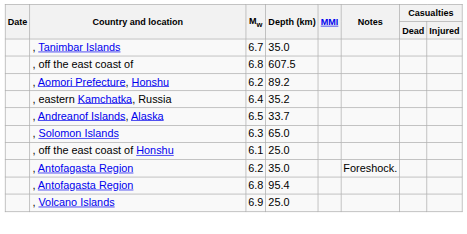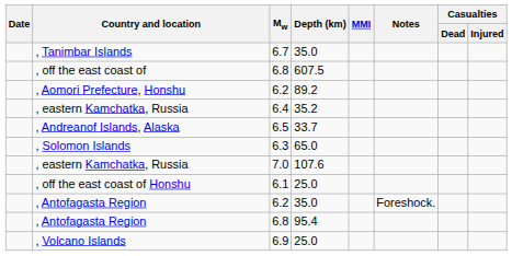 <table class="wikitable sortable sort-under" style="border:1px black; margin-left:1em;">
 <tr>
 <th rowspan="2"><small>Date</small></th>
 <th rowspan="2" style="width: 310px"><small>Country and location</small></th>
 <th rowspan="2"><small>M<sub>w</sub></small></th>
 <th rowspan="2"><small>Depth (km)</small></th>
 <th rowspan="2"><small><a href='#'>MMI</a></small></th>
 <th rowspan="2" class="unsortable"><small>Notes</small></th>
 <th colspan="2"><small>Casualties</small></th>
 </tr>
 <tr>
 <th><small>Dead</small></th>
 <th><small>Injured</small></th>
 </tr>
 <tr>
 <td></td>
 <td>, <a href='#'>Tanimbar Islands</a></td>
 <td>6.7</td>
 <td>35.0</td>
 <td></td>
 <td></td>
 <td></td>
 <td></td>
 </tr>
 <tr>
 <td></td>
 <td>, off the east coast of</td>
 <td>6.8</td>
 <td>607.5</td>
 <td></td>
 <td></td>
 <td></td>
 <td></td>
 </tr>
 <tr>
 <td></td>
 <td>, <a href='#'>Aomori Prefecture</a>, <a href='#'>Honshu</a></td>
 <td>6.2</td>
 <td>89.2</td>
 <td></td>
 <td></td>
 <td></td>
 <td></td>
 </tr>
 <tr>
 <td></td>
 <td>, eastern <a href='#'>Kamchatka</a>, Russia</td>
 <td>6.4</td>
 <td>35.2</td>
 <td></td>
 <td></td>
 <td></td>
 <td></td>
 </tr>
 <tr>
 <td></td>
 <td>, <a href='#'>Andreanof Islands</a>, <a href='#'>Alaska</a></td>
 <td>6.5</td>
 <td>33.7</td>
 <td></td>
 <td></td>
 <td></td>
 <td></td>
 </tr>
 <tr>
 <td></td>
 <td>, <a href='#'>Solomon Islands</a></td>
 <td>6.3</td>
 <td>65.0</td>
 <td></td>
 <td></td>
 <td></td>
 <td></td>
 </tr>
 <tr>
 <td></td>
+<td>, eastern <a href='#'>Kamchatka</a>, Russia</td>
+<td>7.0</td>
+<td>107.6</td>
+<td></td>
+<td></td>
+<td></td>
+<td></td>
+</tr>
+<tr>
+<td></td>
 <td>, off the east coast of <a href='#'>Honshu</a></td>
 <td>6.1</td>
 <td>25.0</td>
 <td></td>
 <td></td>
 <td></td>
 <td></td>
 </tr>
 <tr>
 <td></td>
 <td>, <a href='#'>Antofagasta Region</a></td>
 <td>6.2</td>
 <td>35.0</td>
 <td></td>
 <td>Foreshock.</td>
 <td></td>
 <td></td>
 </tr>
 <tr>
 <td></td>
 <td>, <a href='#'>Antofagasta Region</a></td>
 <td>6.8</td>
 <td>95.4</td>
 <td></td>
 <td></td>
 <td></td>
 <td></td>
 </tr>
 <tr>
 <td></td>
 <td>, <a href='#'>Volcano Islands</a></td>
 <td>6.9</td>
 <td>25.0</td>
 <td></td>
 <td></td>
 <td></td>
 <td></td>
 </tr>
 </table>
